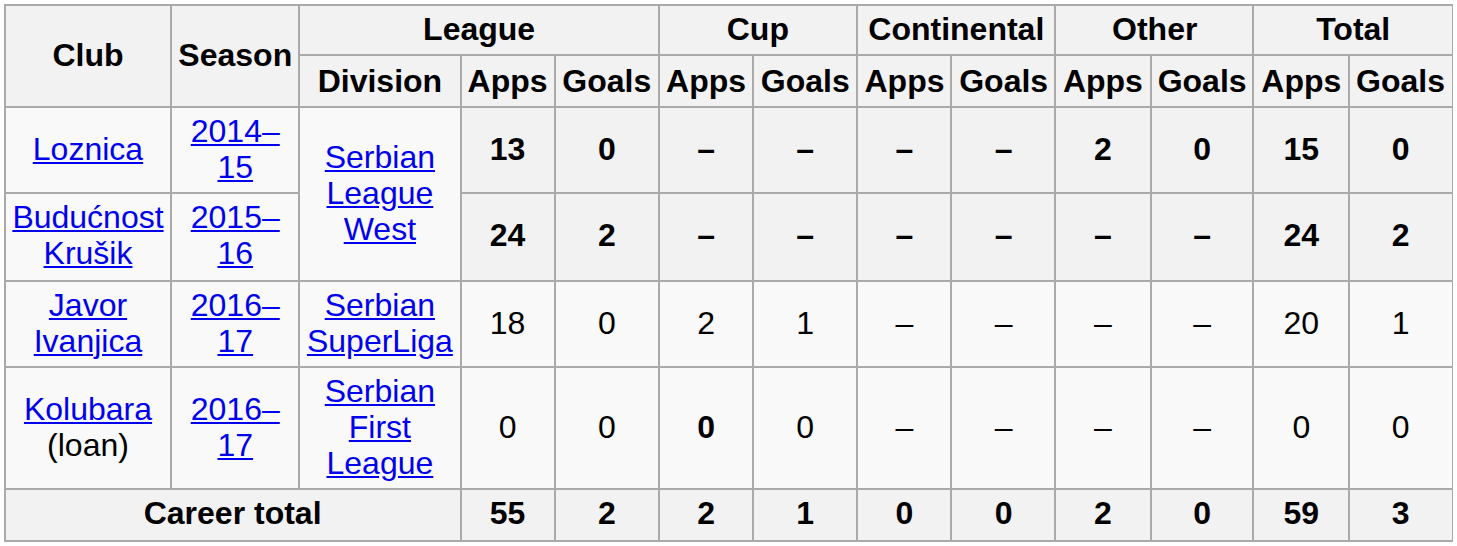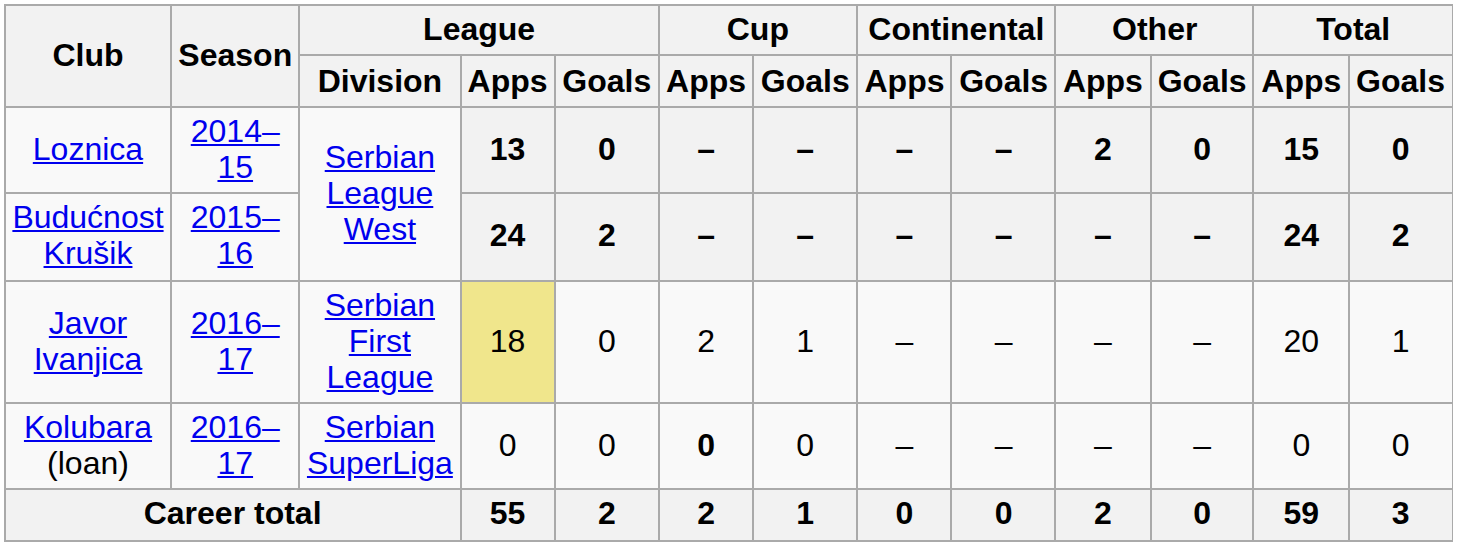 <table class="wikitable" style="text-align: center;">
 <tr>
 <th rowspan="2">Club</th>
 <th rowspan="2">Season</th>
 <th colspan="3">League</th>
 <th colspan="2">Cup</th>
 <th colspan="2">Continental</th>
 <th colspan="2">Other</th>
 <th colspan="2">Total</th>
 </tr>
 <tr>
 <th>Division</th>
 <th>Apps</th>
 <th>Goals</th>
 <th>Apps</th>
 <th>Goals</th>
 <th>Apps</th>
 <th>Goals</th>
 <th>Apps</th>
 <th>Goals</th>
 <th>Apps</th>
 <th>Goals</th>
 </tr>
 <tr>
 <td><a href='#'>Loznica</a></td>
 <td><a href='#'>2014–15</a></td>
 <td rowspan="2"><a href='#'>Serbian League West</a></td>
 <th>13</th>
 <th>0</th>
 <th>–</th>
 <th>–</th>
 <th>–</th>
 <th>–</th>
 <th>2</th>
 <th>0</th>
 <th>15</th>
 <th>0</th>
 </tr>
 <tr>
 <td><a href='#'>Budućnost Krušik</a></td>
 <td><a href='#'>2015–16</a></td>
 <th>24</th>
 <th>2</th>
 <th>–</th>
 <th>–</th>
 <th>–</th>
 <th>–</th>
 <th>–</th>
 <th>–</th>
 <th>24</th>
 <th>2</th>
 </tr>
 <tr>
 <td><a href='#'>Javor Ivanjica</a></td>
 <td><a href='#'>2016–17</a></td>
-<td><a href='#'>Serbian SuperLiga</a></td>
-<td>18</td>
+<td><a href='#'>Serbian First League</a></td>
+<td style="background: khaki;">18</td>
 <td>0</td>
 <td>2</td>
 <td>1</td>
 <td>–</td>
 <td>–</td>
 <td>–</td>
 <td>–</td>
 <td>20</td>
 <td>1</td>
 </tr>
 <tr>
 <td><a href='#'>Kolubara</a> (loan)</td>
 <td><a href='#'>2016–17</a></td>
-<td><a href='#'>Serbian First League</a></td>
+<td><a href='#'>Serbian SuperLiga</a></td>
 <td>0</td>
 <td>0</td>
 <td><strong>0</strong></td>
 <td>0</td>
 <td>–</td>
 <td>–</td>
 <td>–</td>
 <td>–</td>
 <td>0</td>
 <td>0</td>
 </tr>
 <tr>
 <th colspan="3">Career total</th>
 <th>55</th>
 <th>2</th>
 <th>2</th>
 <th>1</th>
 <th>0</th>
 <th>0</th>
 <th>2</th>
 <th>0</th>
 <th>59</th>
 <th>3</th>
 </tr>
 </table>
